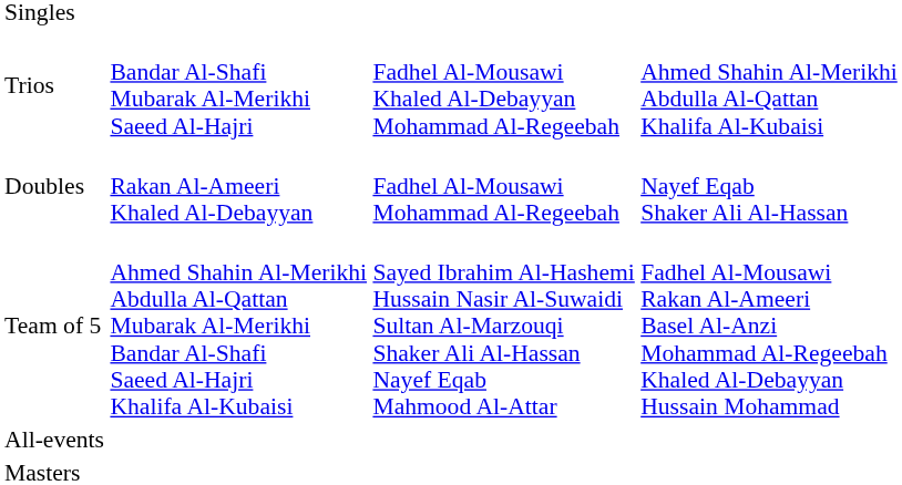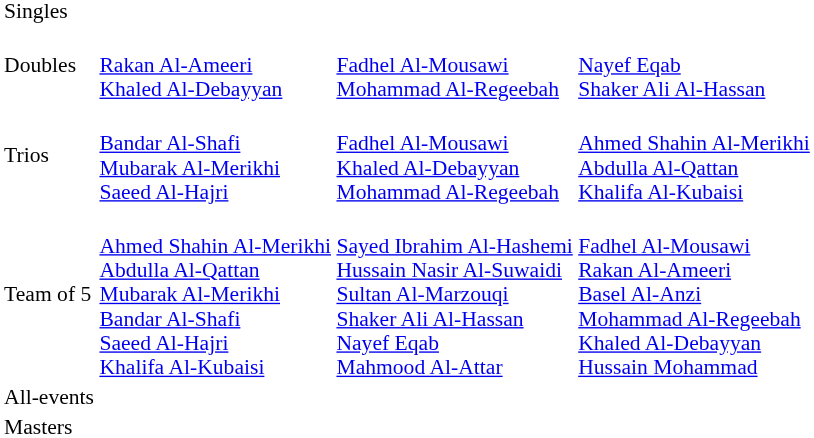 <table>
 <tr>
 <td>Singles</td>
 <td></td>
 <td></td>
 <td></td>
 </tr>
 <tr>
+<td>Doubles</td>
+<td><br><a href='#'>Rakan Al-Ameeri</a><br><a href='#'>Khaled Al-Debayyan</a></td>
+<td><br><a href='#'>Fadhel Al-Mousawi</a><br><a href='#'>Mohammad Al-Regeebah</a></td>
+<td><br><a href='#'>Nayef Eqab</a><br><a href='#'>Shaker Ali Al-Hassan</a></td>
+</tr>
+<tr>
 <td>Trios</td>
 <td><br><a href='#'>Bandar Al-Shafi</a><br><a href='#'>Mubarak Al-Merikhi</a><br><a href='#'>Saeed Al-Hajri</a></td>
 <td><br><a href='#'>Fadhel Al-Mousawi</a><br><a href='#'>Khaled Al-Debayyan</a><br><a href='#'>Mohammad Al-Regeebah</a></td>
 <td><br><a href='#'>Ahmed Shahin Al-Merikhi</a><br><a href='#'>Abdulla Al-Qattan</a><br><a href='#'>Khalifa Al-Kubaisi</a></td>
-</tr>
-<tr>
-<td>Doubles</td>
-<td><br><a href='#'>Rakan Al-Ameeri</a><br><a href='#'>Khaled Al-Debayyan</a></td>
-<td><br><a href='#'>Fadhel Al-Mousawi</a><br><a href='#'>Mohammad Al-Regeebah</a></td>
-<td><br><a href='#'>Nayef Eqab</a><br><a href='#'>Shaker Ali Al-Hassan</a></td>
 </tr>
 <tr>
 <td>Team of 5</td>
 <td><br><a href='#'>Ahmed Shahin Al-Merikhi</a><br><a href='#'>Abdulla Al-Qattan</a><br><a href='#'>Mubarak Al-Merikhi</a><br><a href='#'>Bandar Al-Shafi</a><br><a href='#'>Saeed Al-Hajri</a><br><a href='#'>Khalifa Al-Kubaisi</a></td>
 <td><br><a href='#'>Sayed Ibrahim Al-Hashemi</a><br><a href='#'>Hussain Nasir Al-Suwaidi</a><br><a href='#'>Sultan Al-Marzouqi</a><br><a href='#'>Shaker Ali Al-Hassan</a><br><a href='#'>Nayef Eqab</a><br><a href='#'>Mahmood Al-Attar</a></td>
 <td><br><a href='#'>Fadhel Al-Mousawi</a><br><a href='#'>Rakan Al-Ameeri</a><br><a href='#'>Basel Al-Anzi</a><br><a href='#'>Mohammad Al-Regeebah</a><br><a href='#'>Khaled Al-Debayyan</a><br><a href='#'>Hussain Mohammad</a></td>
 </tr>
 <tr>
 <td>All-events</td>
 <td></td>
 <td></td>
 <td></td>
 </tr>
 <tr>
 <td>Masters</td>
 <td></td>
 <td></td>
 <td></td>
 </tr>
 </table>
